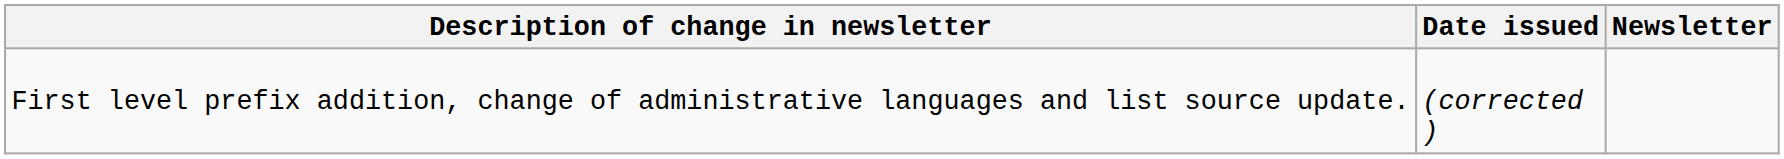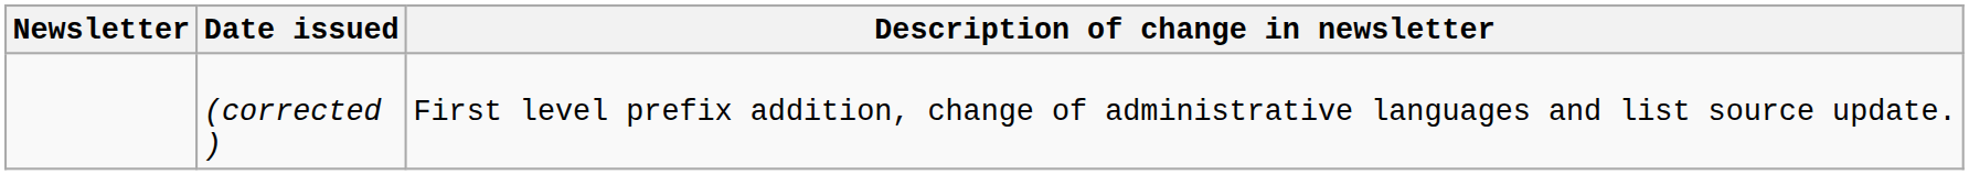 <table class="wikitable">
 <tr>
+<th>Newsletter</th>
+<th>Date issued</th>
 <th>Description of change in newsletter</th>
-<th>Date issued</th>
-<th>Newsletter</th>
 </tr>
 <tr>
+<td id="II-3"></td>
+<td><br> <em>(corrected<br> )</em></td>
 <td>First level prefix addition, change of administrative languages and list source update.</td>
-<td><br> <em>(corrected<br> )</em></td>
-<td id="II-3"></td>
 </tr>
 </table>
